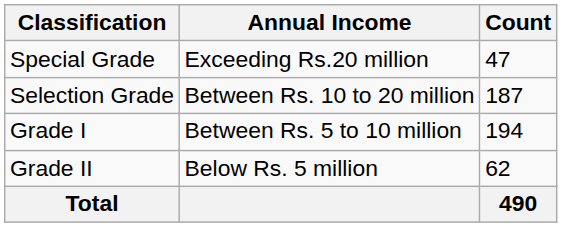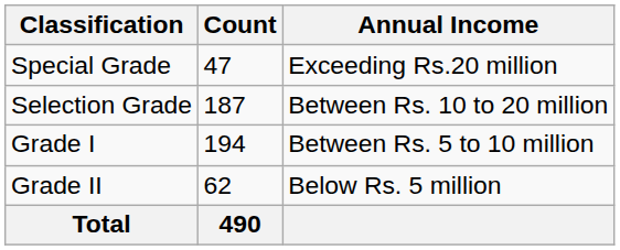 <table class="wikitable"style="font-size:100%; text-align:left;">
 <tr>
 <th>Classification</th>
+<th>Count</th>
 <th>Annual Income</th>
-<th>Count</th>
 </tr>
 <tr>
 <td>Special Grade</td>
+<td>47</td>
 <td>Exceeding Rs.20 million</td>
-<td>47</td>
 </tr>
 <tr>
 <td>Selection Grade</td>
+<td>187</td>
 <td>Between Rs. 10 to 20 million</td>
-<td>187</td>
 </tr>
 <tr>
 <td>Grade I</td>
+<td>194</td>
 <td>Between Rs. 5 to 10 million</td>
-<td>194</td>
 </tr>
 <tr>
 <td>Grade II</td>
+<td>62</td>
 <td>Below Rs. 5 million</td>
-<td>62</td>
 </tr>
 <tr>
 <th>Total</th>
+<th>490</th>
 <th></th>
-<th>490</th>
 </tr>
 </table>
